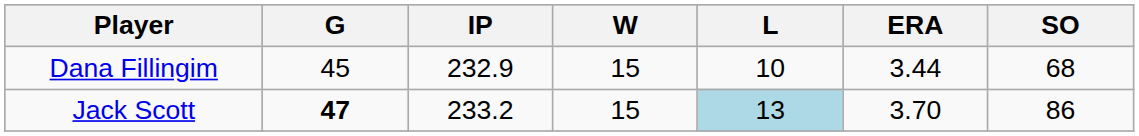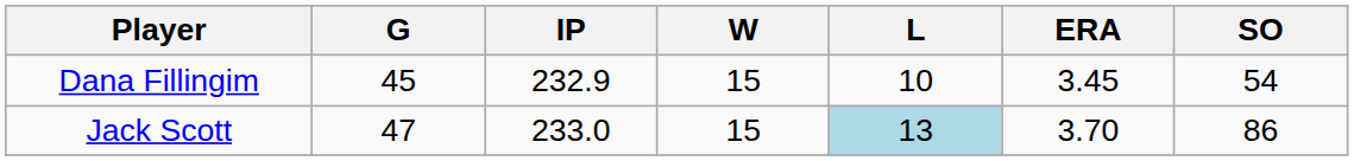 <table class="wikitable sortable">
 <tr>
 <th bgcolor="#DDDDFF" width="16%">Player</th>
 <th bgcolor="#DDDDFF" width="9%">G</th>
 <th bgcolor="#DDDDFF" width="9%">IP</th>
 <th bgcolor="#DDDDFF" width="9%">W</th>
 <th bgcolor="#DDDDFF" width="9%">L</th>
 <th bgcolor="#DDDDFF" width="9%">ERA</th>
 <th bgcolor="#DDDDFF" width="9%">SO</th>
 </tr>
 <tr align="center">
 <td><a href='#'>Dana Fillingim</a></td>
 <td>45</td>
 <td>232.9</td>
 <td>15</td>
 <td>10</td>
-<td>3.44</td>
-<td>68</td>
+<td>3.45</td>
+<td>54</td>
 </tr>
 <tr align="center">
 <td><a href='#'>Jack Scott</a></td>
-<td><strong>47</strong></td>
-<td>233.2</td>
+<td>47</td>
+<td>233.0</td>
 <td>15</td>
 <td style="background: lightblue;">13</td>
 <td>3.70</td>
 <td>86</td>
 </tr>
 </table>
